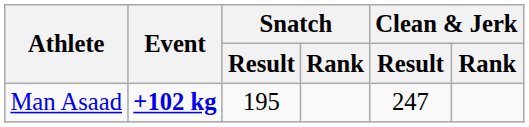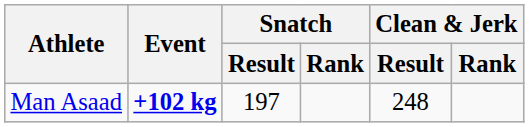 <table class="wikitable">
 <tr>
 <th rowspan="2">Athlete</th>
 <th rowspan="2">Event</th>
 <th colspan="2">Snatch</th>
 <th colspan="2">Clean & Jerk</th>
 </tr>
 <tr>
 <th>Result</th>
 <th>Rank</th>
 <th>Result</th>
 <th>Rank</th>
 </tr>
 <tr align=center>
 <td align=left><a href='#'>Man Asaad</a></td>
 <td align=left><strong><a href='#'>+102 kg</a></strong></td>
-<td>195</td>
+<td>197</td>
 <td></td>
-<td>247</td>
+<td>248</td>
 <td></td>
 </tr>
 </table>
